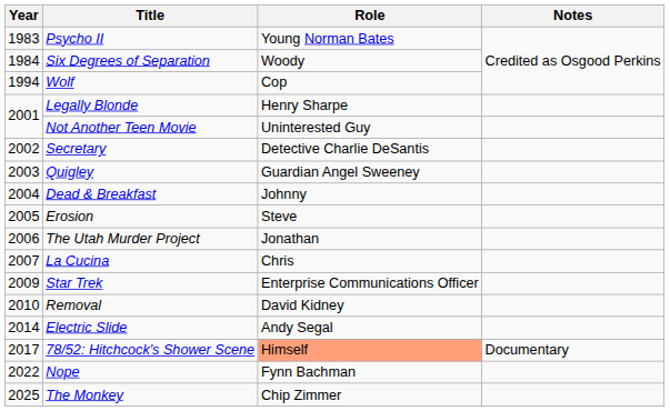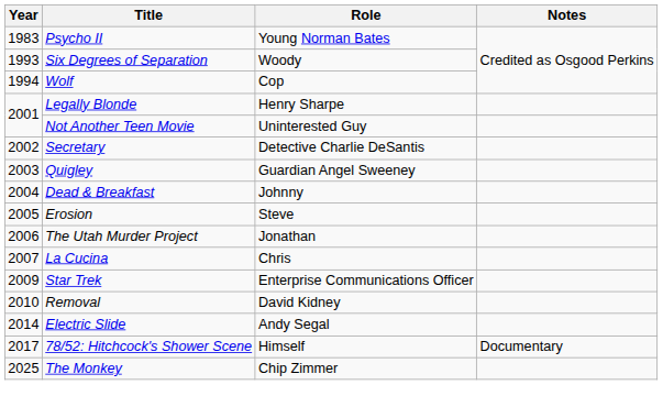 <table class="wikitable sortable">
 <tr>
 <th>Year</th>
 <th>Title</th>
 <th>Role</th>
 <th class="unsortable">Notes</th>
 </tr>
 <tr>
 <td>1983</td>
 <td><em><a href='#'>Psycho II</a></em></td>
 <td>Young <a href='#'>Norman Bates</a></td>
 <td rowspan=3>Credited as Osgood Perkins</td>
 </tr>
 <tr>
-<td>1984</td>
+<td>1993</td>
 <td><em><a href='#'>Six Degrees of Separation</a></em></td>
 <td>Woody</td>
 </tr>
 <tr>
 <td>1994</td>
 <td><em><a href='#'>Wolf</a></em></td>
 <td>Cop</td>
 </tr>
 <tr>
 <td rowspan=2>2001</td>
 <td><em><a href='#'>Legally Blonde</a></em></td>
 <td>Henry Sharpe</td>
 <td></td>
 </tr>
 <tr>
 <td><em><a href='#'>Not Another Teen Movie</a></em></td>
 <td>Uninterested Guy</td>
 <td></td>
 </tr>
 <tr>
 <td>2002</td>
 <td><em><a href='#'>Secretary</a></em></td>
 <td>Detective Charlie DeSantis</td>
 <td></td>
 </tr>
 <tr>
 <td>2003</td>
 <td><em><a href='#'>Quigley</a></em></td>
 <td>Guardian Angel Sweeney</td>
 <td></td>
 </tr>
 <tr>
 <td>2004</td>
 <td><em><a href='#'>Dead & Breakfast</a></em></td>
 <td>Johnny</td>
 <td></td>
 </tr>
 <tr>
 <td>2005</td>
 <td><em>Erosion</em></td>
 <td>Steve</td>
 <td></td>
 </tr>
 <tr>
 <td>2006</td>
 <td><em>The Utah Murder Project</em></td>
 <td>Jonathan</td>
 <td></td>
 </tr>
 <tr>
 <td>2007</td>
 <td><em><a href='#'>La Cucina</a></em></td>
 <td>Chris</td>
 <td></td>
 </tr>
 <tr>
 <td>2009</td>
 <td><em><a href='#'>Star Trek</a></em></td>
 <td>Enterprise Communications Officer</td>
 <td></td>
 </tr>
 <tr>
 <td>2010</td>
 <td><em>Removal</em></td>
 <td>David Kidney</td>
 <td></td>
 </tr>
 <tr>
 <td>2014</td>
 <td><em><a href='#'>Electric Slide</a></em></td>
 <td>Andy Segal</td>
 <td></td>
 </tr>
 <tr>
 <td>2017</td>
 <td><em><a href='#'>78/52: Hitchcock's Shower Scene</a></em></td>
-<td style="background: lightsalmon;">Himself</td>
+<td>Himself</td>
 <td>Documentary</td>
-</tr>
-<tr>
-<td>2022</td>
-<td><em><a href='#'>Nope</a></em></td>
-<td>Fynn Bachman</td>
-<td></td>
 </tr>
 <tr>
 <td>2025</td>
 <td><em><a href='#'>The Monkey</a></em></td>
 <td>Chip Zimmer</td>
 <td></td>
 </tr>
 </table>
